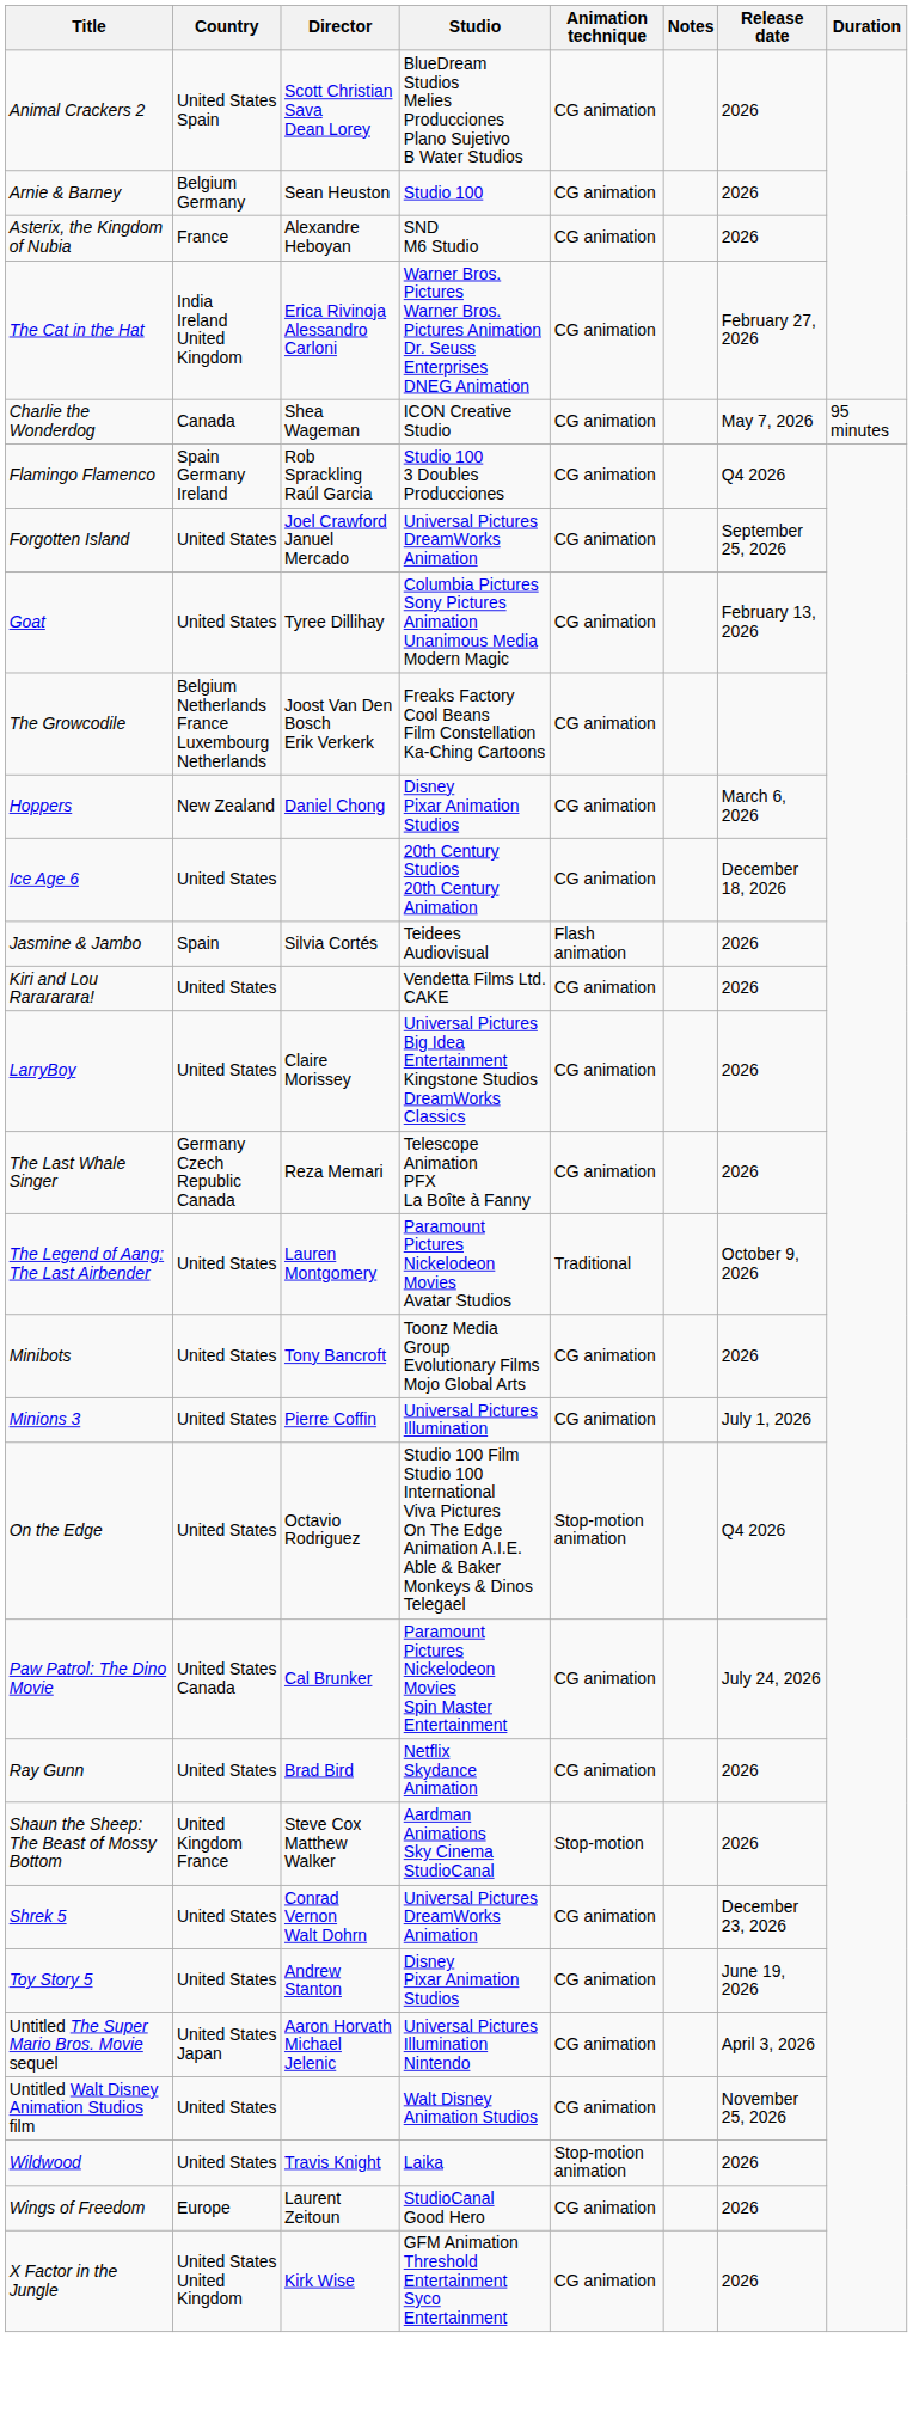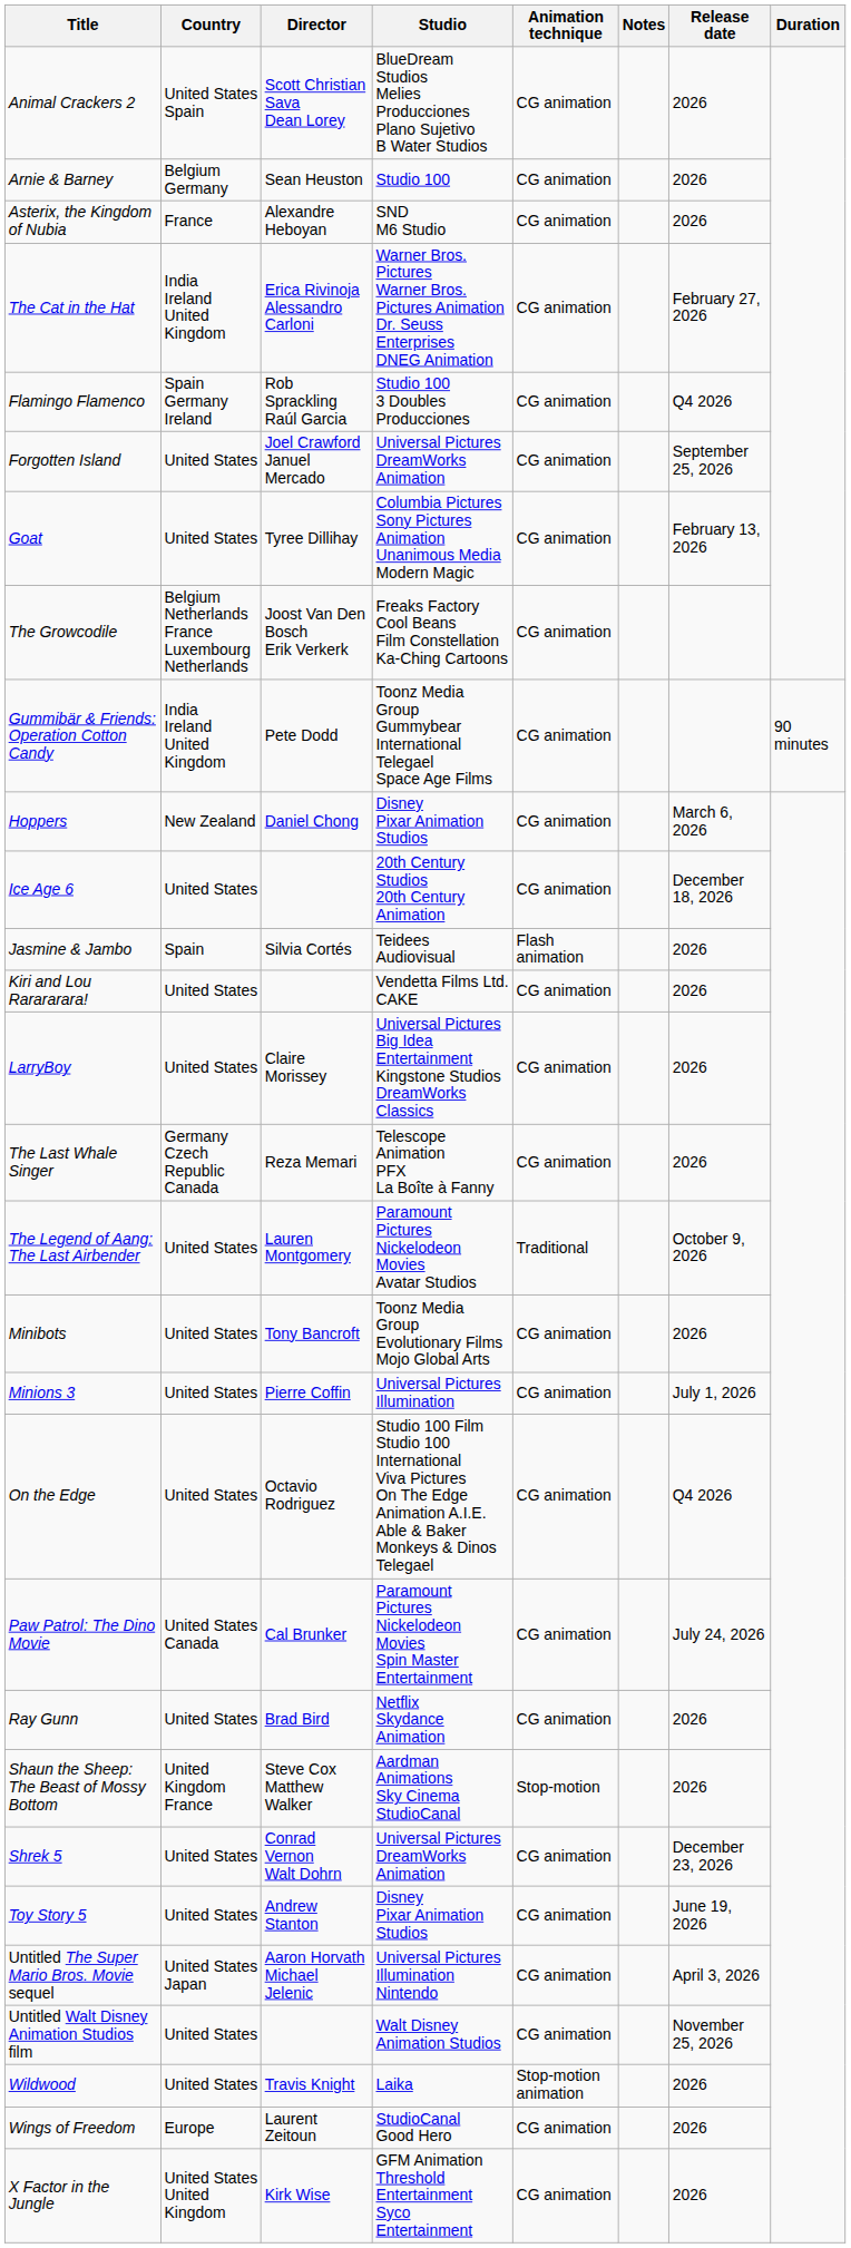 <table class="wikitable sortable">
 <tr>
 <th scope=col>Title</th>
 <th scope=col>Country</th>
 <th scope=col>Director</th>
 <th scope=col>Studio</th>
 <th scope=col>Animation technique</th>
 <th scope=col>Notes</th>
 <th>Release date</th>
 <th scope="col">Duration</th>
 </tr>
 <tr>
 <td><em>Animal Crackers 2</em></td>
 <td>United States<br>Spain</td>
 <td><a href='#'>Scott Christian Sava</a><br><a href='#'>Dean Lorey</a></td>
 <td>BlueDream Studios<br>Melies Producciones<br>Plano Sujetivo<br>B Water Studios</td>
 <td>CG animation</td>
 <td></td>
 <td>2026</td>
 </tr>
 <tr>
 <td><em>Arnie & Barney</em></td>
 <td>Belgium<br>Germany</td>
 <td>Sean Heuston</td>
 <td><a href='#'>Studio 100</a></td>
 <td>CG animation</td>
 <td></td>
 <td>2026</td>
 </tr>
 <tr>
 <td><em>Asterix, the Kingdom of Nubia</em></td>
 <td>France</td>
 <td>Alexandre Heboyan</td>
 <td>SND<br>M6 Studio</td>
 <td>CG animation</td>
 <td></td>
 <td>2026</td>
 </tr>
 <tr>
 <td data-sort-value="Cat in the Hat"><em><a href='#'>The Cat in the Hat</a></em></td>
 <td>India<br>Ireland<br>United Kingdom</td>
 <td><a href='#'>Erica Rivinoja</a><br><a href='#'>Alessandro Carloni</a></td>
 <td><a href='#'>Warner Bros. Pictures</a><br><a href='#'>Warner Bros. Pictures Animation</a><br><a href='#'>Dr. Seuss Enterprises</a><br><a href='#'>DNEG Animation</a></td>
 <td>CG animation</td>
 <td></td>
 <td>February 27, 2026</td>
 </tr>
 <tr>
-<td><em>Charlie the Wonderdog</em></td>
-<td>Canada</td>
-<td>Shea Wageman</td>
-<td>ICON Creative Studio</td>
-<td>CG animation</td>
-<td></td>
-<td>May 7, 2026</td>
-<td>95 minutes</td>
-</tr>
-<tr>
 <td><em>Flamingo Flamenco</em></td>
 <td>Spain<br>Germany<br>Ireland</td>
 <td>Rob Sprackling<br>Raúl Garcia</td>
 <td><a href='#'>Studio 100</a><br>3 Doubles Producciones</td>
 <td>CG animation</td>
 <td></td>
 <td>Q4 2026</td>
 </tr>
 <tr>
 <td><em>Forgotten Island</em></td>
 <td>United States</td>
 <td><a href='#'>Joel Crawford</a><br>Januel Mercado</td>
 <td><a href='#'>Universal Pictures</a><br><a href='#'>DreamWorks Animation</a></td>
 <td>CG animation</td>
 <td></td>
 <td>September 25, 2026</td>
 </tr>
 <tr>
 <td><em><a href='#'>Goat</a></em></td>
 <td>United States</td>
 <td>Tyree Dillihay</td>
 <td><a href='#'>Columbia Pictures</a><br><a href='#'>Sony Pictures Animation</a><br><a href='#'>Unanimous Media</a><br>Modern Magic</td>
 <td>CG animation</td>
 <td></td>
 <td>February 13, 2026</td>
 </tr>
 <tr>
 <td><em>The Growcodile</em></td>
 <td>Belgium<br>Netherlands<br>France<br>Luxembourg<br>Netherlands</td>
 <td>Joost Van Den Bosch<br>Erik Verkerk</td>
 <td>Freaks Factory<br>Cool Beans<br>Film Constellation<br>Ka-Ching Cartoons</td>
 <td>CG animation</td>
 <td></td>
 <td></td>
+</tr>
+<tr>
+<td><em><a href='#'>Gummibär & Friends: Operation Cotton Candy</a></em></td>
+<td>India<br>Ireland<br>United Kingdom</td>
+<td>Pete Dodd</td>
+<td>Toonz Media Group<br>Gummybear International<br>Telegael<br>Space Age Films</td>
+<td>CG animation</td>
+<td></td>
+<td></td>
+<td>90 minutes</td>
 </tr>
 <tr>
 <td><em><a href='#'>Hoppers</a></em></td>
 <td>New Zealand</td>
 <td><a href='#'>Daniel Chong</a></td>
 <td><a href='#'>Disney</a><br><a href='#'>Pixar Animation Studios</a></td>
 <td>CG animation</td>
 <td></td>
 <td>March 6, 2026</td>
 </tr>
 <tr>
 <td><em><a href='#'>Ice Age 6</a></em></td>
 <td>United States</td>
 <td></td>
 <td><a href='#'>20th Century Studios</a><br><a href='#'>20th Century Animation</a></td>
 <td>CG animation</td>
 <td></td>
 <td>December 18, 2026</td>
 </tr>
 <tr>
 <td><em>Jasmine & Jambo</em></td>
 <td>Spain</td>
 <td>Silvia Cortés</td>
 <td>Teidees Audiovisual</td>
 <td>Flash animation</td>
 <td></td>
 <td>2026</td>
 </tr>
 <tr>
 <td><em>Kiri and Lou Rarararara!</em></td>
 <td>United States</td>
 <td></td>
 <td>Vendetta Films Ltd.<br>CAKE</td>
 <td>CG animation</td>
 <td></td>
 <td>2026</td>
 </tr>
 <tr>
 <td><em><a href='#'>LarryBoy</a></em></td>
 <td>United States</td>
 <td>Claire Morissey</td>
 <td><a href='#'>Universal Pictures</a><br><a href='#'>Big Idea Entertainment</a><br>Kingstone Studios<br><a href='#'>DreamWorks Classics</a></td>
 <td>CG animation</td>
 <td></td>
 <td>2026</td>
 </tr>
 <tr>
 <td><em>The Last Whale Singer</em></td>
 <td>Germany<br>Czech Republic<br>Canada</td>
 <td>Reza Memari</td>
 <td>Telescope Animation<br>PFX<br>La Boîte à Fanny</td>
 <td>CG animation</td>
 <td></td>
 <td>2026</td>
 </tr>
 <tr>
 <td data-sort-value="Legend of Aang The Last Airbender"><em><a href='#'>The Legend of Aang: The Last Airbender</a></em></td>
 <td>United States</td>
 <td><a href='#'>Lauren Montgomery</a></td>
 <td><a href='#'>Paramount Pictures</a><br><a href='#'>Nickelodeon Movies</a><br>Avatar Studios</td>
 <td>Traditional</td>
 <td></td>
 <td>October 9, 2026</td>
 </tr>
 <tr>
 <td><em>Minibots</em></td>
 <td>United States</td>
 <td><a href='#'>Tony Bancroft</a></td>
 <td>Toonz Media Group<br>Evolutionary Films<br>Mojo Global Arts</td>
 <td>CG animation</td>
 <td></td>
 <td>2026</td>
 </tr>
 <tr>
 <td><em><a href='#'>Minions 3</a></em></td>
 <td>United States</td>
 <td><a href='#'>Pierre Coffin</a></td>
 <td><a href='#'>Universal Pictures</a><br><a href='#'>Illumination</a></td>
 <td>CG animation</td>
 <td></td>
 <td>July 1, 2026</td>
 </tr>
 <tr>
 <td><em>On the Edge</em></td>
 <td>United States</td>
 <td>Octavio Rodriguez</td>
 <td>Studio 100 Film<br>Studio 100 International<br>Viva Pictures<br>On The Edge Animation A.I.E.<br>Able & Baker<br>Monkeys & Dinos<br>Telegael</td>
-<td>Stop-motion animation</td>
+<td>CG animation</td>
 <td></td>
 <td>Q4 2026</td>
 </tr>
 <tr>
 <td><em><a href='#'>Paw Patrol: The Dino Movie</a></em></td>
 <td>United States<br>Canada</td>
 <td><a href='#'>Cal Brunker</a></td>
 <td><a href='#'>Paramount Pictures</a><br><a href='#'>Nickelodeon Movies</a><br><a href='#'>Spin Master Entertainment</a></td>
 <td>CG animation</td>
 <td></td>
 <td>July 24, 2026</td>
 </tr>
 <tr>
 <td><em>Ray Gunn</em></td>
 <td>United States</td>
 <td><a href='#'>Brad Bird</a></td>
 <td><a href='#'>Netflix</a><br><a href='#'>Skydance Animation</a></td>
 <td>CG animation</td>
 <td></td>
 <td>2026</td>
 </tr>
 <tr>
 <td><em>Shaun the Sheep: The Beast of Mossy Bottom</em></td>
 <td>United Kingdom<br>France</td>
 <td>Steve Cox<br>Matthew Walker</td>
 <td><a href='#'>Aardman Animations</a><br><a href='#'>Sky Cinema</a><br><a href='#'>StudioCanal</a></td>
 <td>Stop-motion</td>
 <td></td>
 <td>2026</td>
 </tr>
 <tr>
 <td><em><a href='#'>Shrek 5</a></em></td>
 <td>United States</td>
 <td><a href='#'>Conrad Vernon</a><br><a href='#'>Walt Dohrn</a></td>
 <td><a href='#'>Universal Pictures</a><br><a href='#'>DreamWorks Animation</a></td>
 <td>CG animation</td>
 <td></td>
 <td>December 23, 2026</td>
 </tr>
 <tr>
 <td><em><a href='#'>Toy Story 5</a></em></td>
 <td>United States</td>
 <td><a href='#'>Andrew Stanton</a></td>
 <td><a href='#'>Disney</a><br><a href='#'>Pixar Animation Studios</a></td>
 <td>CG animation</td>
 <td></td>
 <td>June 19, 2026</td>
 </tr>
 <tr>
 <td data-sort-value="Super Mario Bros Movie sequel">Untitled <a href='#'><em>The Super Mario Bros. Movie</em></a> sequel</td>
 <td>United States<br>Japan</td>
 <td><a href='#'>Aaron Horvath</a><br><a href='#'>Michael Jelenic</a></td>
 <td><a href='#'>Universal Pictures</a><br><a href='#'>Illumination</a><br><a href='#'>Nintendo</a></td>
 <td>CG animation</td>
 <td></td>
 <td>April 3, 2026</td>
 </tr>
 <tr>
 <td data-sort-value="Walt Disney Animation Studios">Untitled <a href='#'>Walt Disney Animation Studios</a> film</td>
 <td>United States</td>
 <td></td>
 <td><a href='#'>Walt Disney Animation Studios</a></td>
 <td>CG animation</td>
 <td></td>
 <td>November 25, 2026</td>
 </tr>
 <tr>
 <td><em><a href='#'>Wildwood</a></em></td>
 <td>United States</td>
 <td><a href='#'>Travis Knight</a></td>
 <td><a href='#'>Laika</a></td>
 <td>Stop-motion animation</td>
 <td></td>
 <td>2026</td>
 </tr>
 <tr>
 <td><em>Wings of Freedom</em></td>
 <td>Europe</td>
 <td>Laurent Zeitoun</td>
 <td><a href='#'>StudioCanal</a><br>Good Hero</td>
 <td>CG animation</td>
 <td></td>
 <td>2026</td>
 </tr>
 <tr>
 <td><em>X Factor in the Jungle</em></td>
 <td>United States<br>United Kingdom</td>
 <td><a href='#'>Kirk Wise</a></td>
 <td>GFM Animation<br><a href='#'>Threshold Entertainment</a><br><a href='#'>Syco Entertainment</a></td>
 <td>CG animation</td>
 <td></td>
 <td>2026</td>
 </tr>
 </table>
